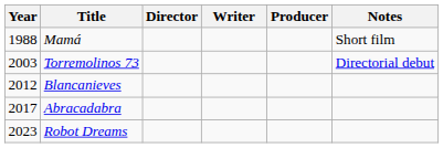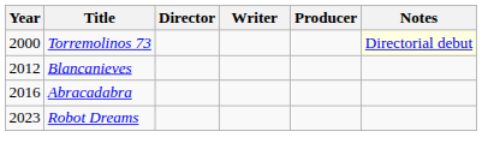 <table class="wikitable">
 <tr>
 <th>Year</th>
 <th>Title</th>
 <th>Director</th>
 <th width="65">Writer</th>
 <th width="65">Producer</th>
 <th>Notes</th>
 </tr>
 <tr>
-<td>1988</td>
-<td><em>Mamá</em></td>
-<td></td>
-<td></td>
-<td></td>
-<td>Short film</td>
-</tr>
-<tr>
-<td>2003</td>
+<td>2000</td>
 <td><em><a href='#'>Torremolinos 73</a></em></td>
 <td></td>
 <td></td>
 <td></td>
-<td><a href='#'>Directorial debut</a></td>
+<td style="background: lightyellow;"><a href='#'>Directorial debut</a></td>
 </tr>
 <tr>
 <td>2012</td>
 <td><em><a href='#'>Blancanieves</a></em></td>
 <td></td>
 <td></td>
 <td></td>
 <td></td>
 </tr>
 <tr>
-<td>2017</td>
+<td>2016</td>
 <td><em><a href='#'>Abracadabra</a></em></td>
 <td></td>
 <td></td>
 <td></td>
 <td></td>
 </tr>
 <tr>
 <td>2023</td>
 <td><em><a href='#'>Robot Dreams</a></em></td>
 <td></td>
 <td></td>
 <td></td>
 <td></td>
 </tr>
 </table>
